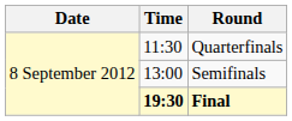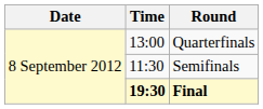 <table class="wikitable">
 <tr>
 <th>Date</th>
 <th>Time</th>
 <th>Round</th>
 </tr>
 <tr>
 <td style=background:lemonchiffon rowspan=4>8 September 2012</td>
-<td>11:30</td>
+<td>13:00</td>
 <td>Quarterfinals</td>
 </tr>
 <tr>
-<td>13:00</td>
+<td>11:30</td>
 <td>Semifinals</td>
 </tr>
 <tr>
 <td style=background:lemonchiffon><strong>19:30</strong></td>
 <td style=background:lemonchiffon><strong>Final</strong></td>
 </tr>
 </table>
